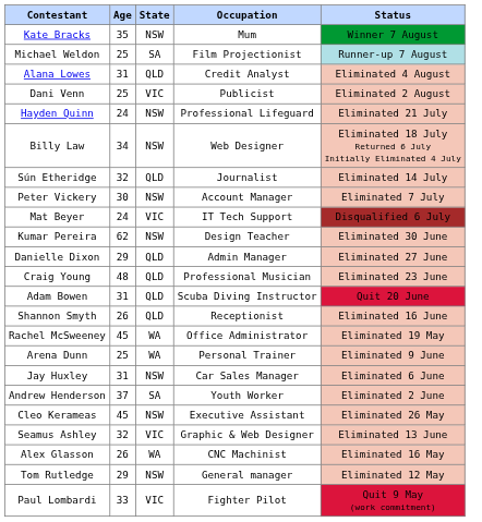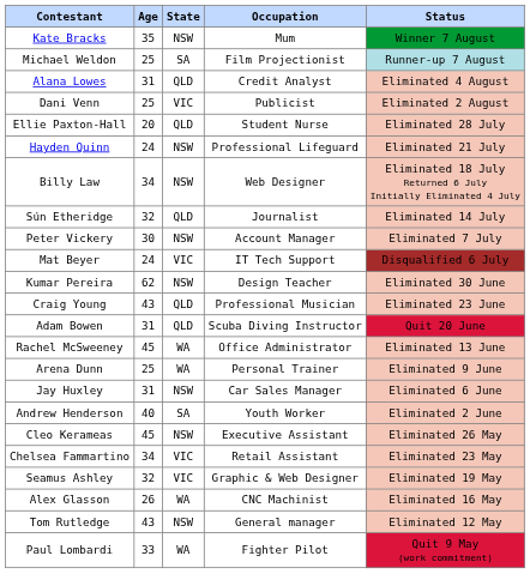 <table class="sortable" border="1" cellpadding="4" cellspacing="0" style="text-align:center; font-size:90%; border-collapse:collapse;">
 <tr style="background:#C1D8FF;">
 <th>Contestant</th>
 <th>Age</th>
 <th>State</th>
 <th>Occupation</th>
 <th>Status</th>
 </tr>
 <tr>
 <td><a href='#'>Kate Bracks</a></td>
 <td>35</td>
 <td>NSW</td>
 <td>Mum</td>
 <td style="background:#093;"><span>Winner 7 August</span></td>
 </tr>
 <tr>
 <td>Michael Weldon</td>
 <td>25</td>
 <td>SA</td>
 <td>Film Projectionist</td>
 <td style="background:#B0E0E6; text-align:center;">Runner-up 7 August</td>
 </tr>
 <tr>
 <td><a href='#'>Alana Lowes</a></td>
 <td>31</td>
 <td>QLD</td>
 <td>Credit Analyst</td>
 <td style="background:#f4c7b8">Eliminated 4 August</td>
 </tr>
 <tr>
 <td>Dani Venn</td>
 <td>25</td>
 <td>VIC</td>
 <td>Publicist</td>
 <td style="background:#f4c7b8; text-align:center;">Eliminated 2 August</td>
+</tr>
+<tr>
+<td>Ellie Paxton-Hall</td>
+<td>20</td>
+<td>QLD</td>
+<td>Student Nurse</td>
+<td style="background:#f4c7b8; text-align:center;">Eliminated 28 July</td>
 </tr>
 <tr>
 <td><a href='#'>Hayden Quinn</a></td>
 <td>24</td>
 <td>NSW</td>
 <td>Professional Lifeguard</td>
 <td style="background:#f4c7b8; text-align:center;">Eliminated 21 July</td>
 </tr>
 <tr>
 <td>Billy Law</td>
 <td>34</td>
 <td>NSW</td>
 <td>Web Designer</td>
 <td style="background:#f4c7b8; text-align:center;">Eliminated 18 July<br><small>Returned 6 July<br>Initially Eliminated 4 July</small></td>
 </tr>
 <tr>
 <td>Sún Etheridge</td>
 <td>32</td>
 <td>QLD</td>
 <td>Journalist</td>
 <td style="background:#f4c7b8; text-align:center;">Eliminated 14 July</td>
 </tr>
 <tr>
 <td>Peter Vickery</td>
 <td>30</td>
 <td>NSW</td>
 <td>Account Manager</td>
 <td style="background:#f4c7b8; text-align:center;">Eliminated 7 July</td>
 </tr>
 <tr>
 <td>Mat Beyer</td>
 <td>24</td>
 <td>VIC</td>
 <td>IT Tech Support</td>
 <td style="background:brown;"><span>Disqualified 6 July</span></td>
 </tr>
 <tr>
 <td>Kumar Pereira</td>
 <td>62</td>
 <td>NSW</td>
 <td>Design Teacher</td>
 <td style="background:#f4c7b8; text-align:center;">Eliminated 30 June</td>
 </tr>
 <tr>
-<td>Danielle Dixon</td>
-<td>29</td>
-<td>QLD</td>
-<td>Admin Manager</td>
-<td style="background:#f4c7b8; text-align:center;">Eliminated 27 June</td>
-</tr>
-<tr>
 <td>Craig Young</td>
-<td>48</td>
+<td>43</td>
 <td>QLD</td>
 <td>Professional Musician</td>
 <td style="background:#f4c7b8; text-align:center;">Eliminated 23 June</td>
 </tr>
 <tr>
 <td>Adam Bowen</td>
 <td>31</td>
 <td>QLD</td>
 <td>Scuba Diving Instructor</td>
 <td style="background:Crimson;"><span>Quit 20 June</span></td>
 </tr>
 <tr>
-<td>Shannon Smyth</td>
-<td>26</td>
-<td>QLD</td>
-<td>Receptionist</td>
-<td style="background:#f4c7b8; text-align:center;">Eliminated 16 June</td>
-</tr>
-<tr>
 <td>Rachel McSweeney</td>
 <td>45</td>
 <td>WA</td>
 <td>Office Administrator</td>
-<td style="background:#f4c7b8; text-align:center;">Eliminated 19 May</td>
+<td style="background:#f4c7b8; text-align:center;">Eliminated 13 June</td>
 </tr>
 <tr>
 <td>Arena Dunn</td>
 <td>25</td>
 <td>WA</td>
 <td>Personal Trainer</td>
 <td style="background:#f4c7b8; text-align:center;">Eliminated 9 June</td>
 </tr>
 <tr>
 <td>Jay Huxley</td>
 <td>31</td>
 <td>NSW</td>
 <td>Car Sales Manager</td>
 <td style="background:#f4c7b8; text-align:center;">Eliminated 6 June</td>
 </tr>
 <tr>
 <td>Andrew Henderson</td>
-<td>37</td>
+<td>40</td>
 <td>SA</td>
 <td>Youth Worker</td>
 <td style="background:#f4c7b8; text-align:center;">Eliminated 2 June</td>
 </tr>
 <tr>
 <td>Cleo Kerameas</td>
 <td>45</td>
 <td>NSW</td>
 <td>Executive Assistant</td>
 <td style="background:#f4c7b8; text-align:center;">Eliminated 26 May</td>
 </tr>
 <tr>
+<td>Chelsea Fammartino</td>
+<td>34</td>
+<td>VIC</td>
+<td>Retail Assistant</td>
+<td style="background:#f4c7b8; text-align:center;">Eliminated 23 May</td>
+</tr>
+<tr>
 <td>Seamus Ashley</td>
 <td>32</td>
 <td>VIC</td>
 <td>Graphic & Web Designer</td>
-<td style="background:#f4c7b8; text-align:center;">Eliminated 13 June</td>
+<td style="background:#f4c7b8; text-align:center;">Eliminated 19 May</td>
 </tr>
 <tr>
 <td>Alex Glasson</td>
 <td>26</td>
 <td>WA</td>
 <td>CNC Machinist</td>
 <td style="background:#f4c7b8; text-align:center;">Eliminated 16 May</td>
 </tr>
 <tr>
 <td>Tom Rutledge</td>
-<td>29</td>
+<td>43</td>
 <td>NSW</td>
 <td>General manager</td>
 <td style="background:#f4c7b8; text-align:center;">Eliminated 12 May</td>
 </tr>
 <tr>
 <td>Paul Lombardi</td>
 <td>33</td>
-<td>VIC</td>
+<td>WA</td>
 <td>Fighter Pilot</td>
 <td style="background:Crimson;"><span>Quit 9 May<br><small> (work commitment)</small></span></td>
 </tr>
 </table>
